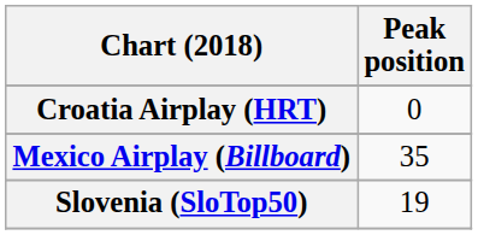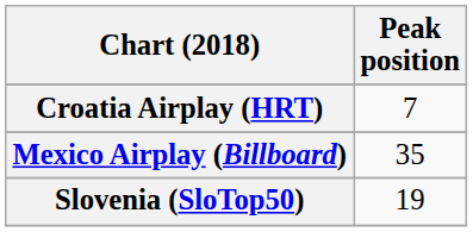 <table class="wikitable sortable plainrowheaders" style="text-align:center">
 <tr>
 <th scope="col">Chart (2018)</th>
 <th scope="col">Peak<br>position</th>
 </tr>
 <tr>
 </tr>
 <tr>
 </tr>
 <tr>
 </tr>
 <tr>
 <th scope="row">Croatia Airplay (<a href='#'>HRT</a>)</th>
-<td>0</td>
+<td>7</td>
 </tr>
 <tr>
 </tr>
 <tr>
 </tr>
 <tr>
 </tr>
 <tr>
 </tr>
 <tr>
 </tr>
 <tr>
 <th scope="row"><a href='#'>Mexico Airplay</a> (<em><a href='#'>Billboard</a></em>)</th>
 <td>35</td>
 </tr>
 <tr>
 </tr>
 <tr>
 <th scope="row">Slovenia (<a href='#'>SloTop50</a>)</th>
 <td>19</td>
 </tr>
 <tr>
 </tr>
 <tr>
 </tr>
 <tr>
 </tr>
 <tr>
 </tr>
 </table>
